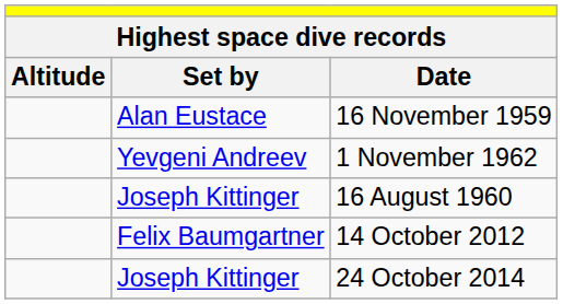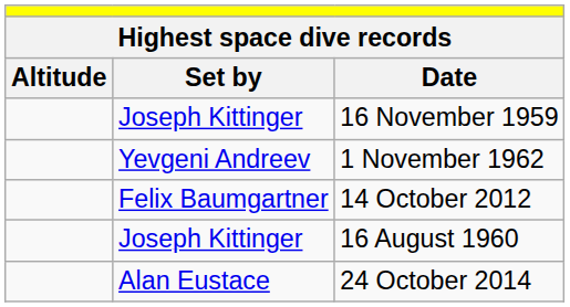 <table class="wikitable">
 <tr>
 <td colspan="3" style="background:yellow"></td>
 </tr>
 <tr>
 <th colspan=3>Highest space dive records</th>
 </tr>
 <tr>
 <th>Altitude</th>
 <th>Set by</th>
 <th>Date</th>
 </tr>
 <tr>
 <td></td>
-<td> <a href='#'>Alan Eustace</a></td>
+<td> <a href='#'>Joseph Kittinger</a></td>
 <td>16 November 1959</td>
 </tr>
 <tr>
 <td></td>
 <td><a href='#'>Yevgeni Andreev</a></td>
 <td>1 November 1962</td>
 </tr>
 <tr>
 <td></td>
-<td> <a href='#'>Joseph Kittinger</a></td>
-<td>16 August 1960</td>
-</tr>
-<tr>
-<td></td>
 <td> <a href='#'>Felix Baumgartner</a></td>
 <td>14 October 2012</td>
 </tr>
 <tr>
 <td></td>
 <td> <a href='#'>Joseph Kittinger</a></td>
+<td>16 August 1960</td>
+</tr>
+<tr>
+<td></td>
+<td> <a href='#'>Alan Eustace</a></td>
 <td>24 October 2014</td>
 </tr>
 </table>
